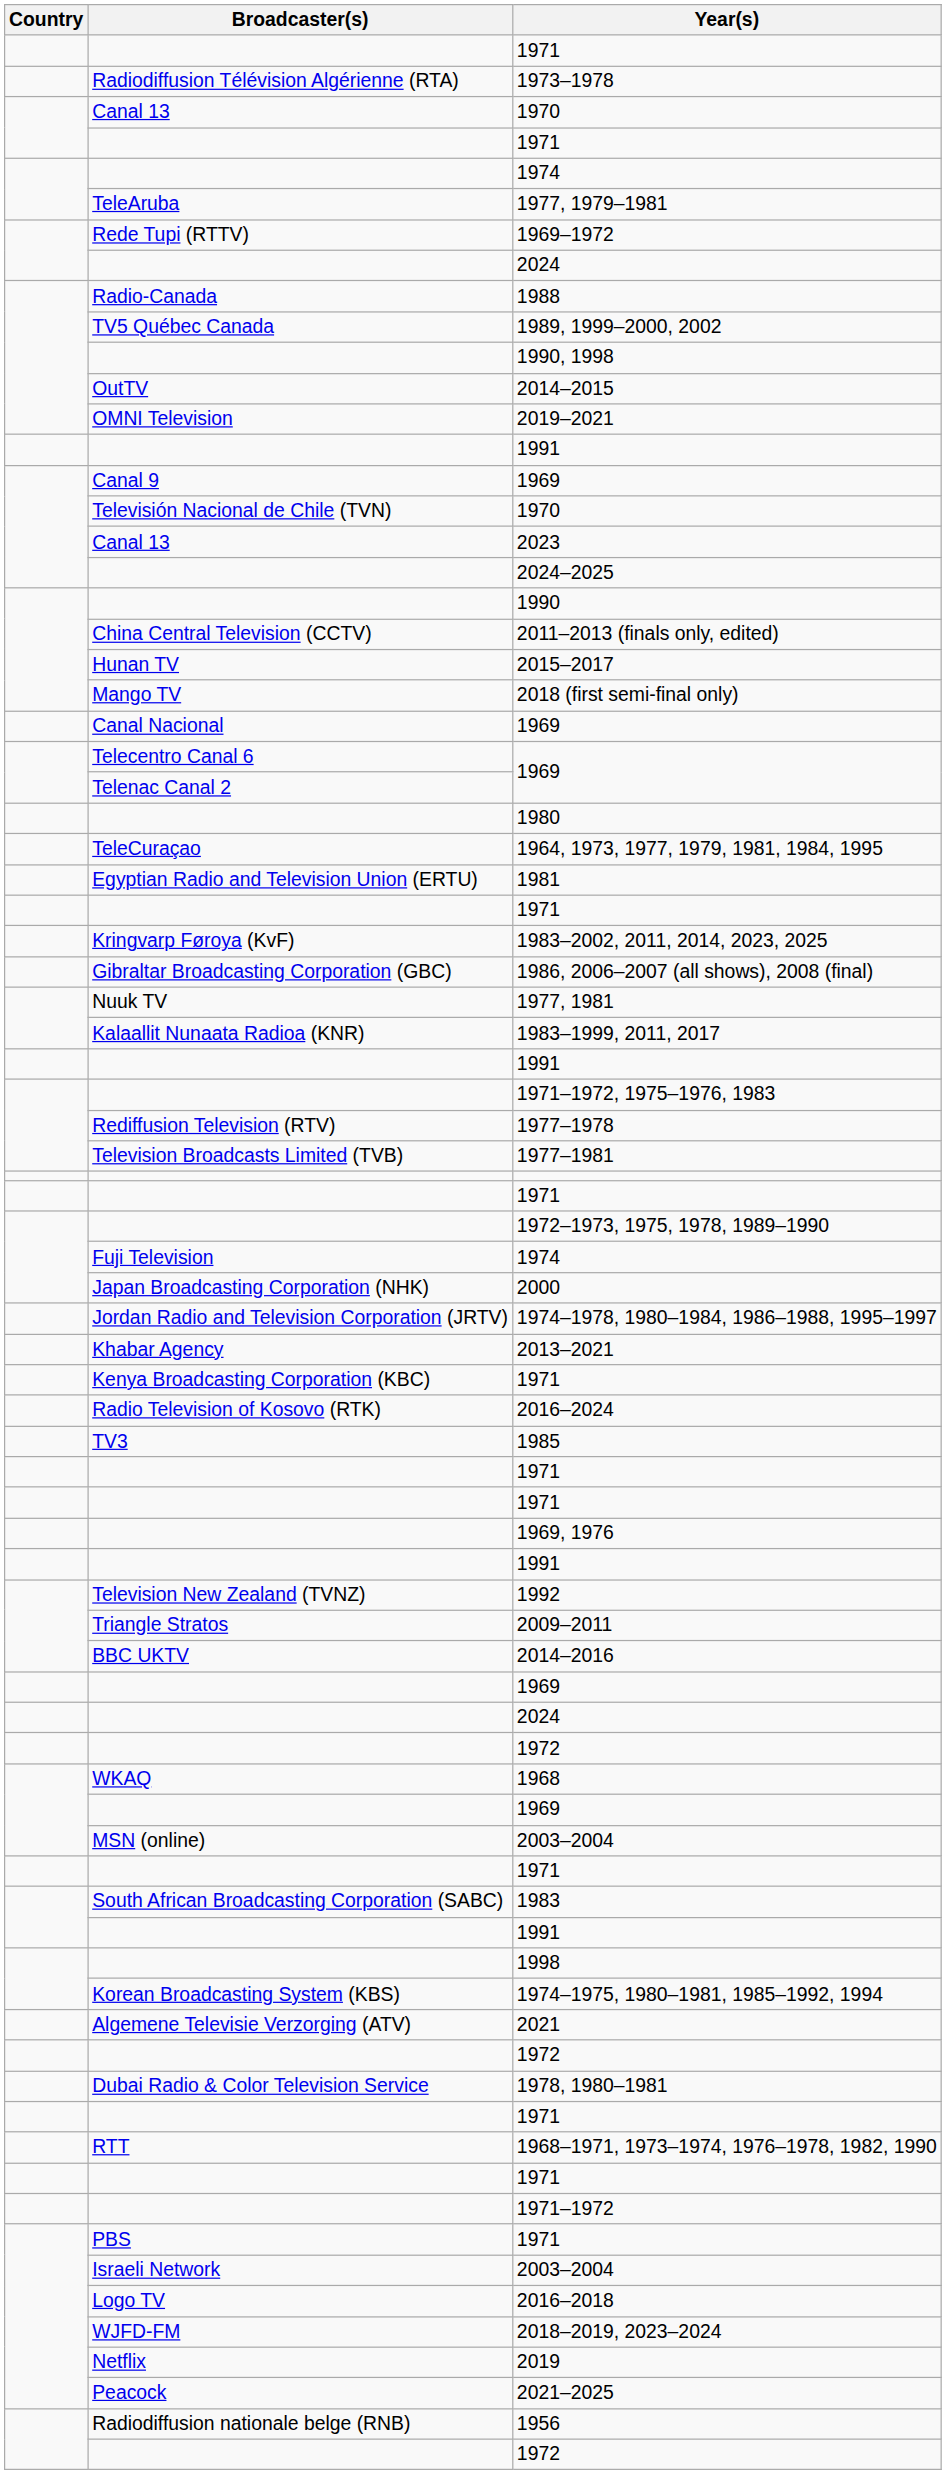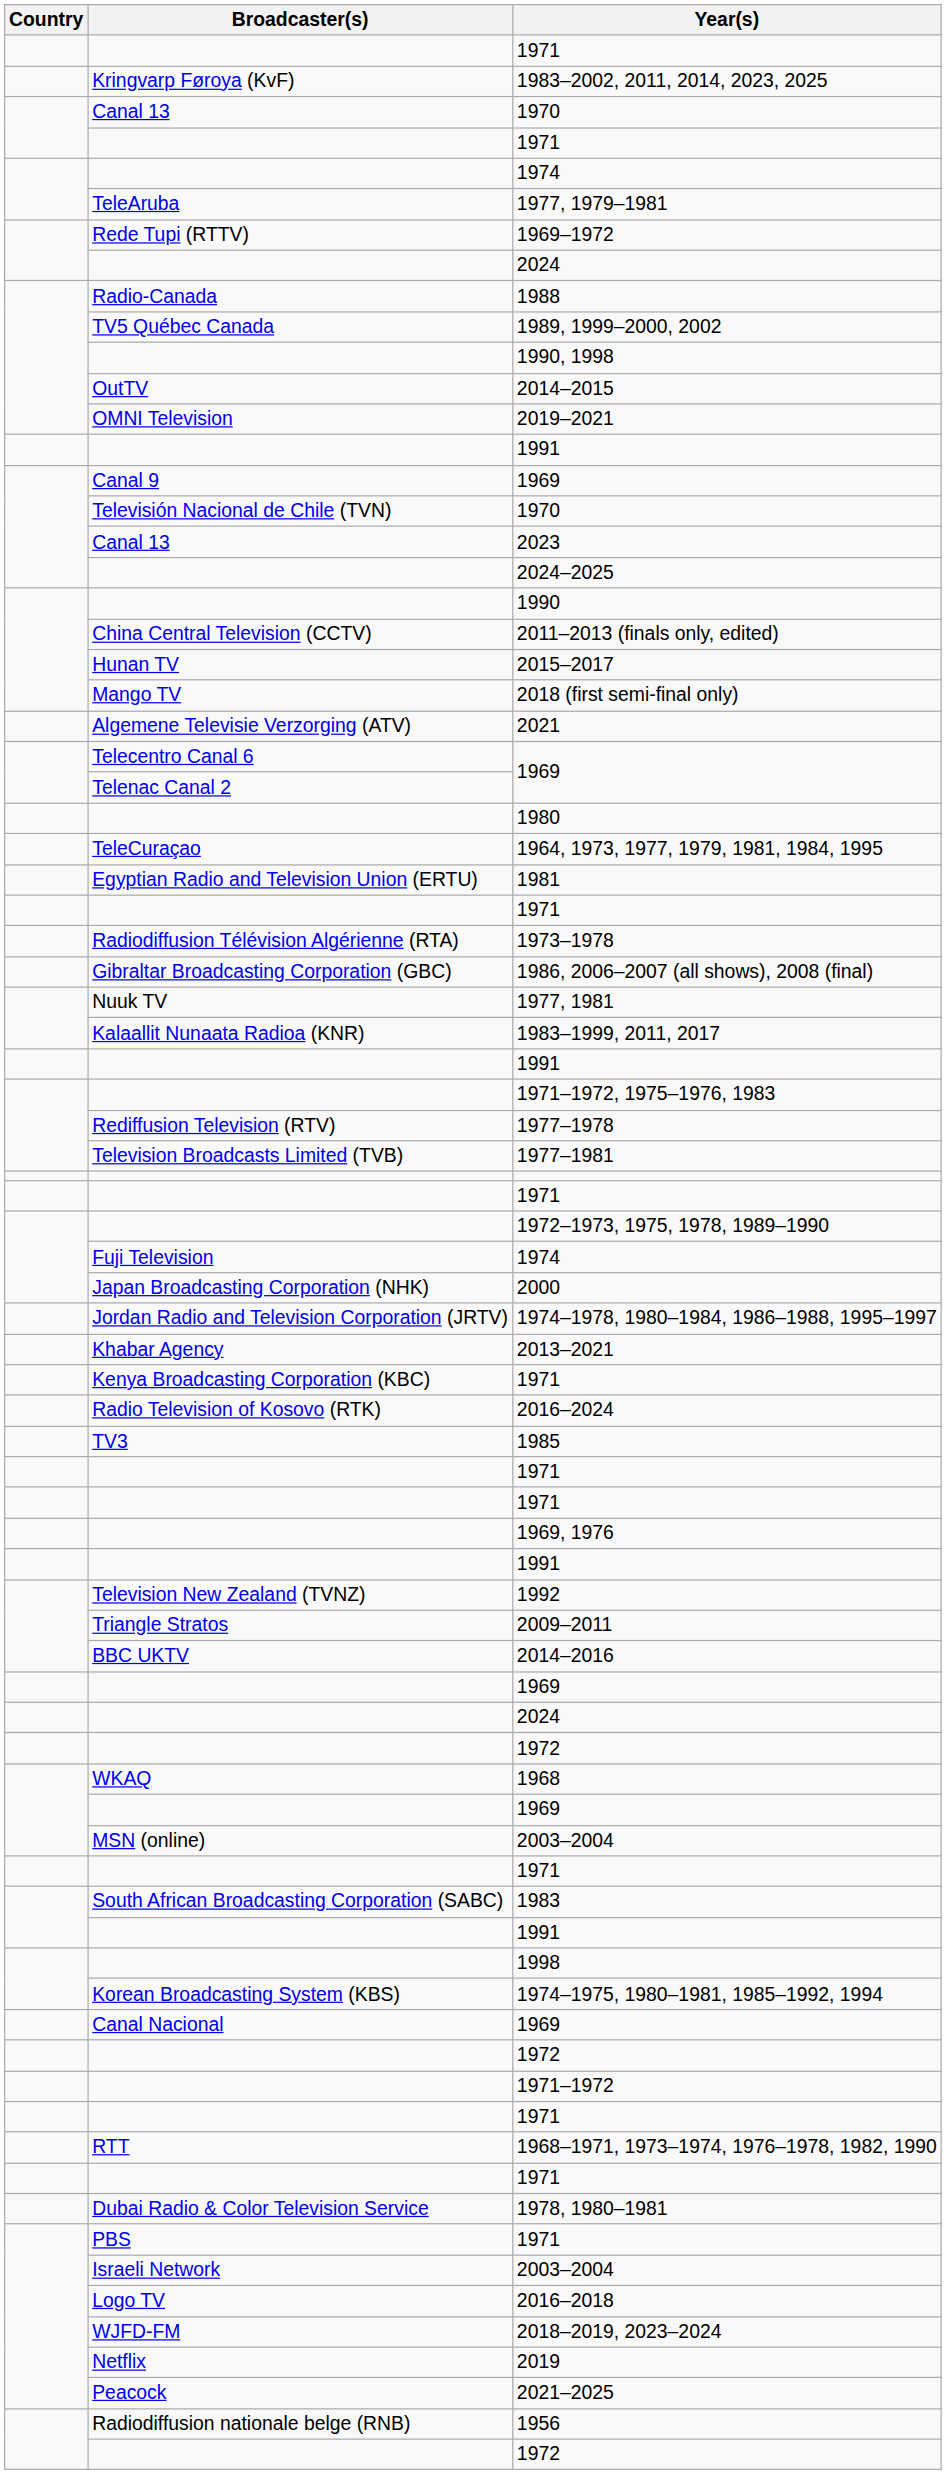 <table class="wikitable sortable">
 <tr>
 <th>Country</th>
 <th>Broadcaster(s)</th>
 <th>Year(s)</th>
 </tr>
 <tr>
 <td></td>
 <td></td>
 <td>1971</td>
 </tr>
 <tr>
 <td></td>
-<td><a href='#'>Radiodiffusion Télévision Algérienne</a> (RTA)</td>
-<td>1973–1978</td>
+<td><a href='#'>Kringvarp Føroya</a> (KvF)</td>
+<td>1983–2002, 2011, 2014, 2023, 2025</td>
 </tr>
 <tr>
 <td rowspan="2"></td>
 <td><a href='#'>Canal 13</a></td>
 <td>1970</td>
 </tr>
 <tr>
 <td></td>
 <td>1971</td>
 </tr>
 <tr>
 <td rowspan="2"></td>
 <td></td>
 <td>1974</td>
 </tr>
 <tr>
 <td><a href='#'>TeleAruba</a></td>
 <td>1977, 1979–1981</td>
 </tr>
 <tr>
 <td rowspan="2"></td>
 <td><a href='#'>Rede Tupi</a> (RTTV)</td>
 <td>1969–1972</td>
 </tr>
 <tr>
 <td></td>
 <td>2024</td>
 </tr>
 <tr>
 <td rowspan="5"></td>
 <td><a href='#'>Radio-Canada</a></td>
 <td>1988</td>
 </tr>
 <tr>
 <td><a href='#'>TV5 Québec Canada</a></td>
 <td>1989, 1999–2000, 2002</td>
 </tr>
 <tr>
 <td></td>
 <td>1990, 1998</td>
 </tr>
 <tr>
 <td><a href='#'>OutTV</a></td>
 <td>2014–2015</td>
 </tr>
 <tr>
 <td><a href='#'>OMNI Television</a></td>
 <td>2019–2021</td>
 </tr>
 <tr>
 <td></td>
 <td></td>
 <td>1991</td>
 </tr>
 <tr>
 <td rowspan="4"></td>
 <td><a href='#'>Canal 9</a></td>
 <td>1969</td>
 </tr>
 <tr>
 <td><a href='#'>Televisión Nacional de Chile</a> (TVN)</td>
 <td>1970</td>
 </tr>
 <tr>
 <td><a href='#'>Canal 13</a></td>
 <td>2023</td>
 </tr>
 <tr>
 <td></td>
 <td>2024–2025</td>
 </tr>
 <tr>
 <td rowspan="4"></td>
 <td></td>
 <td>1990</td>
 </tr>
 <tr>
 <td><a href='#'>China Central Television</a> (CCTV)</td>
 <td>2011–2013  (finals only, edited)</td>
 </tr>
 <tr>
 <td><a href='#'>Hunan TV</a></td>
 <td>2015–2017</td>
 </tr>
 <tr>
 <td><a href='#'>Mango TV</a></td>
 <td>2018 (first semi-final only)</td>
 </tr>
 <tr>
 <td></td>
-<td><a href='#'>Canal Nacional</a></td>
-<td>1969</td>
+<td><a href='#'>Algemene Televisie Verzorging</a> (ATV)</td>
+<td>2021</td>
 </tr>
 <tr>
 <td rowspan="2"></td>
 <td><a href='#'>Telecentro Canal 6</a></td>
 <td rowspan="2">1969</td>
 </tr>
 <tr>
 <td><a href='#'>Telenac Canal 2</a></td>
 </tr>
 <tr>
 <td></td>
 <td></td>
 <td>1980</td>
 </tr>
 <tr>
 <td></td>
 <td><a href='#'>TeleCuraçao</a></td>
 <td>1964, 1973, 1977, 1979, 1981, 1984, 1995</td>
 </tr>
 <tr>
 <td></td>
 <td><a href='#'>Egyptian Radio and Television Union</a> (ERTU)</td>
 <td>1981</td>
 </tr>
 <tr>
 <td></td>
 <td></td>
 <td>1971</td>
 </tr>
 <tr>
 <td></td>
-<td><a href='#'>Kringvarp Føroya</a> (KvF)</td>
-<td>1983–2002, 2011, 2014, 2023, 2025</td>
+<td><a href='#'>Radiodiffusion Télévision Algérienne</a> (RTA)</td>
+<td>1973–1978</td>
 </tr>
 <tr>
 <td></td>
 <td><a href='#'>Gibraltar Broadcasting Corporation</a> (GBC)</td>
 <td>1986, 2006–2007 (all shows), 2008 (final)</td>
 </tr>
 <tr>
 <td rowspan="2"></td>
 <td>Nuuk TV</td>
 <td>1977, 1981</td>
 </tr>
 <tr>
 <td><a href='#'>Kalaallit Nunaata Radioa</a> (KNR)</td>
 <td>1983–1999, 2011, 2017</td>
 </tr>
 <tr>
 <td></td>
 <td></td>
 <td>1991</td>
 </tr>
 <tr>
 <td rowspan="3"></td>
 <td></td>
 <td>1971–1972, 1975–1976, 1983</td>
 </tr>
 <tr>
 <td><a href='#'>Rediffusion Television</a> (RTV)</td>
 <td>1977–1978</td>
 </tr>
 <tr>
 <td><a href='#'>Television Broadcasts Limited</a> (TVB)</td>
 <td>1977–1981</td>
 </tr>
 <tr>
 <td></td>
 <td></td>
 <td></td>
 </tr>
 <tr>
 <td></td>
 <td></td>
 <td>1971</td>
 </tr>
 <tr>
 <td rowspan="3"></td>
 <td></td>
 <td>1972–1973, 1975, 1978, 1989–1990</td>
 </tr>
 <tr>
 <td><a href='#'>Fuji Television</a></td>
 <td>1974</td>
 </tr>
 <tr>
 <td><a href='#'>Japan Broadcasting Corporation</a> (NHK)</td>
 <td>2000</td>
 </tr>
 <tr>
 <td></td>
 <td><a href='#'>Jordan Radio and Television Corporation</a> (JRTV)</td>
 <td>1974–1978, 1980–1984, 1986–1988, 1995–1997</td>
 </tr>
 <tr>
 <td></td>
 <td><a href='#'>Khabar Agency</a></td>
 <td>2013–2021</td>
 </tr>
 <tr>
 <td></td>
 <td><a href='#'>Kenya Broadcasting Corporation</a> (KBC)</td>
 <td>1971</td>
 </tr>
 <tr>
 <td></td>
 <td><a href='#'>Radio Television of Kosovo</a> (RTK)</td>
 <td>2016–2024</td>
 </tr>
 <tr>
 <td></td>
 <td><a href='#'>TV3</a></td>
 <td>1985</td>
 </tr>
 <tr>
 <td></td>
 <td></td>
 <td>1971</td>
 </tr>
 <tr>
 <td></td>
 <td></td>
 <td>1971</td>
 </tr>
 <tr>
 <td></td>
 <td></td>
 <td>1969, 1976</td>
 </tr>
 <tr>
 <td></td>
 <td></td>
 <td>1991</td>
 </tr>
 <tr>
 <td rowspan="3"></td>
 <td><a href='#'>Television New Zealand</a> (TVNZ)</td>
 <td>1992</td>
 </tr>
 <tr>
 <td><a href='#'>Triangle Stratos</a></td>
 <td>2009–2011</td>
 </tr>
 <tr>
 <td><a href='#'>BBC UKTV</a></td>
 <td>2014–2016</td>
 </tr>
 <tr>
 <td></td>
 <td></td>
 <td>1969</td>
 </tr>
 <tr>
 <td></td>
 <td></td>
 <td>2024</td>
 </tr>
 <tr>
 <td></td>
 <td></td>
 <td>1972</td>
 </tr>
 <tr>
 <td rowspan="3"></td>
 <td><a href='#'>WKAQ</a></td>
 <td>1968</td>
 </tr>
 <tr>
 <td></td>
 <td>1969</td>
 </tr>
 <tr>
 <td><a href='#'>MSN</a> (online)</td>
 <td>2003–2004</td>
 </tr>
 <tr>
 <td></td>
 <td></td>
 <td>1971</td>
 </tr>
 <tr>
 <td rowspan="2"></td>
 <td><a href='#'>South African Broadcasting Corporation</a> (SABC)</td>
 <td>1983</td>
 </tr>
 <tr>
 <td></td>
 <td>1991</td>
 </tr>
 <tr>
 <td rowspan="2"></td>
 <td></td>
 <td>1998</td>
 </tr>
 <tr>
 <td><a href='#'>Korean Broadcasting System</a> (KBS)</td>
 <td>1974–1975, 1980–1981, 1985–1992, 1994</td>
 </tr>
 <tr>
 <td></td>
-<td><a href='#'>Algemene Televisie Verzorging</a> (ATV)</td>
-<td>2021</td>
+<td><a href='#'>Canal Nacional</a></td>
+<td>1969</td>
 </tr>
 <tr>
 <td></td>
 <td></td>
 <td>1972</td>
 </tr>
 <tr>
 <td></td>
-<td><a href='#'>Dubai Radio & Color Television Service</a></td>
-<td>1978, 1980–1981</td>
+<td></td>
+<td>1971–1972</td>
 </tr>
 <tr>
 <td></td>
 <td></td>
 <td>1971</td>
 </tr>
 <tr>
 <td></td>
 <td><a href='#'>RTT</a></td>
 <td>1968–1971, 1973–1974, 1976–1978, 1982, 1990</td>
 </tr>
 <tr>
 <td></td>
 <td></td>
 <td>1971</td>
 </tr>
 <tr>
 <td></td>
-<td></td>
-<td>1971–1972</td>
+<td><a href='#'>Dubai Radio & Color Television Service</a></td>
+<td>1978, 1980–1981</td>
 </tr>
 <tr>
 <td rowspan="6"></td>
 <td><a href='#'>PBS</a></td>
 <td>1971</td>
 </tr>
 <tr>
 <td><a href='#'>Israeli Network</a></td>
 <td>2003–2004</td>
 </tr>
 <tr>
 <td><a href='#'>Logo TV</a></td>
 <td>2016–2018</td>
 </tr>
 <tr>
 <td><a href='#'>WJFD-FM</a></td>
 <td>2018–2019, 2023–2024</td>
 </tr>
 <tr>
 <td><a href='#'>Netflix</a></td>
 <td>2019</td>
 </tr>
 <tr>
 <td><a href='#'>Peacock</a></td>
 <td>2021–2025</td>
 </tr>
 <tr>
 <td rowspan="2"></td>
 <td>Radiodiffusion nationale belge (RNB)</td>
 <td>1956</td>
 </tr>
 <tr>
 <td></td>
 <td>1972</td>
 </tr>
 </table>
